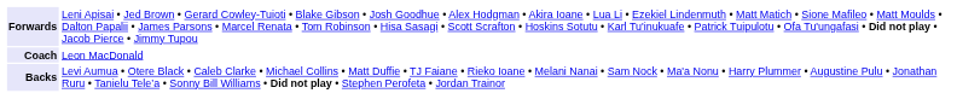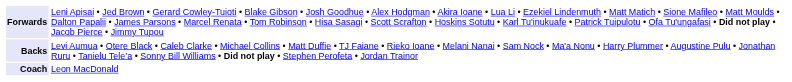 <table cellpadding="2" style="border: 1px solid white; font-size:90%;">
 <tr>
 <td style="text-align:right;" bgcolor="lavender"><strong>Forwards</strong></td>
 <td style="text-align:left;"><a href='#'>Leni Apisai</a> • <a href='#'>Jed Brown</a> • <a href='#'>Gerard Cowley-Tuioti</a> • <a href='#'>Blake Gibson</a> • <a href='#'>Josh Goodhue</a> • <a href='#'>Alex Hodgman</a> • <a href='#'>Akira Ioane</a> • <a href='#'>Lua Li</a> • <a href='#'>Ezekiel Lindenmuth</a> • <a href='#'>Matt Matich</a> • <a href='#'>Sione Mafileo</a> • <a href='#'>Matt Moulds</a> • <a href='#'>Dalton Papalii</a> • <a href='#'>James Parsons</a> • <a href='#'>Marcel Renata</a> • <a href='#'>Tom Robinson</a> • <a href='#'>Hisa Sasagi</a> • <a href='#'>Scott Scrafton</a> • <a href='#'>Hoskins Sotutu</a> • <a href='#'>Karl Tu'inukuafe</a> • <a href='#'>Patrick Tuipulotu</a> • <a href='#'>Ofa Tu'ungafasi</a> • <strong>Did not play</strong> • <a href='#'>Jacob Pierce</a> • <a href='#'>Jimmy Tupou</a></td>
 </tr>
 <tr>
+<td style="text-align:right;" bgcolor="lavender"><strong>Backs</strong></td>
+<td style="text-align:left;"><a href='#'>Levi Aumua</a> • <a href='#'>Otere Black</a> • <a href='#'>Caleb Clarke</a> • <a href='#'>Michael Collins</a> • <a href='#'>Matt Duffie</a> • <a href='#'>TJ Faiane</a> • <a href='#'>Rieko Ioane</a> • <a href='#'>Melani Nanai</a> • <a href='#'>Sam Nock</a> • <a href='#'>Ma'a Nonu</a> • <a href='#'>Harry Plummer</a> • <a href='#'>Augustine Pulu</a> • <a href='#'>Jonathan Ruru</a> • <a href='#'>Tanielu Tele’a</a> • <a href='#'>Sonny Bill Williams</a> • <strong>Did not play</strong> • <a href='#'>Stephen Perofeta</a> • <a href='#'>Jordan Trainor</a></td>
+</tr>
+<tr>
 <td style="text-align:right;" bgcolor="lavender"><strong>Coach</strong></td>
 <td style="text-align:left;"><a href='#'>Leon MacDonald</a></td>
 </tr>
-<tr>
-<td style="text-align:right;" bgcolor="lavender"><strong>Backs</strong></td>
-<td style="text-align:left;"><a href='#'>Levi Aumua</a> • <a href='#'>Otere Black</a> • <a href='#'>Caleb Clarke</a> • <a href='#'>Michael Collins</a> • <a href='#'>Matt Duffie</a> • <a href='#'>TJ Faiane</a> • <a href='#'>Rieko Ioane</a> • <a href='#'>Melani Nanai</a> • <a href='#'>Sam Nock</a> • <a href='#'>Ma'a Nonu</a> • <a href='#'>Harry Plummer</a> • <a href='#'>Augustine Pulu</a> • <a href='#'>Jonathan Ruru</a> • <a href='#'>Tanielu Tele’a</a> • <a href='#'>Sonny Bill Williams</a> • <strong>Did not play</strong> • <a href='#'>Stephen Perofeta</a> • <a href='#'>Jordan Trainor</a></td>
-</tr>
 </table>
